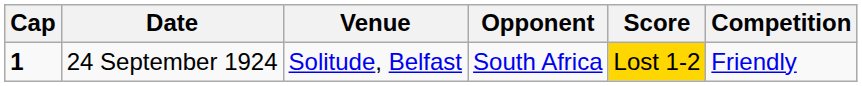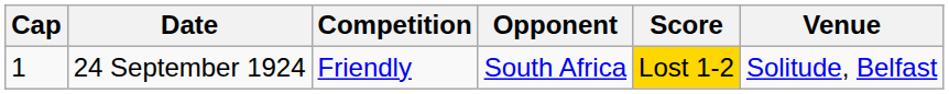 <table class="wikitable">
 <tr>
 <th>Cap</th>
 <th>Date</th>
-<th>Venue</th>
+<th>Competition</th>
 <th>Opponent</th>
 <th>Score</th>
-<th>Competition</th>
+<th>Venue</th>
 </tr>
 <tr>
-<td><strong>1</strong></td>
+<td>1</td>
 <td>24 September 1924</td>
-<td><a href='#'>Solitude</a>, <a href='#'>Belfast</a></td>
+<td><a href='#'>Friendly</a></td>
 <td> <a href='#'>South Africa</a></td>
 <td style="background: gold;">Lost 1-2</td>
-<td><a href='#'>Friendly</a></td>
+<td><a href='#'>Solitude</a>, <a href='#'>Belfast</a></td>
 </tr>
 </table>
